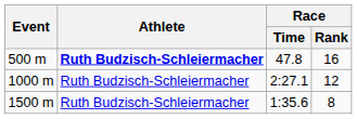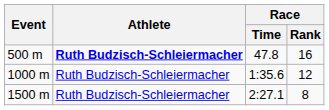 <table class="wikitable" border="1" style="font-size:90%">
 <tr>
 <th rowspan=2>Event</th>
 <th rowspan=2>Athlete</th>
 <th colspan=2>Race</th>
 </tr>
 <tr>
 <th>Time</th>
 <th>Rank</th>
 </tr>
 <tr>
 <td>500 m</td>
 <td><strong><a href='#'>Ruth Budzisch-Schleiermacher</a></strong></td>
 <td align=center>47.8</td>
 <td align=center>16</td>
 </tr>
 <tr>
 <td>1000 m</td>
 <td><a href='#'>Ruth Budzisch-Schleiermacher</a></td>
-<td align=center>2:27.1</td>
+<td align=center>1:35.6</td>
 <td align=center>12</td>
 </tr>
 <tr>
 <td>1500 m</td>
 <td><a href='#'>Ruth Budzisch-Schleiermacher</a></td>
-<td align=center>1:35.6</td>
+<td align=center>2:27.1</td>
 <td align=center>8</td>
 </tr>
 </table>
